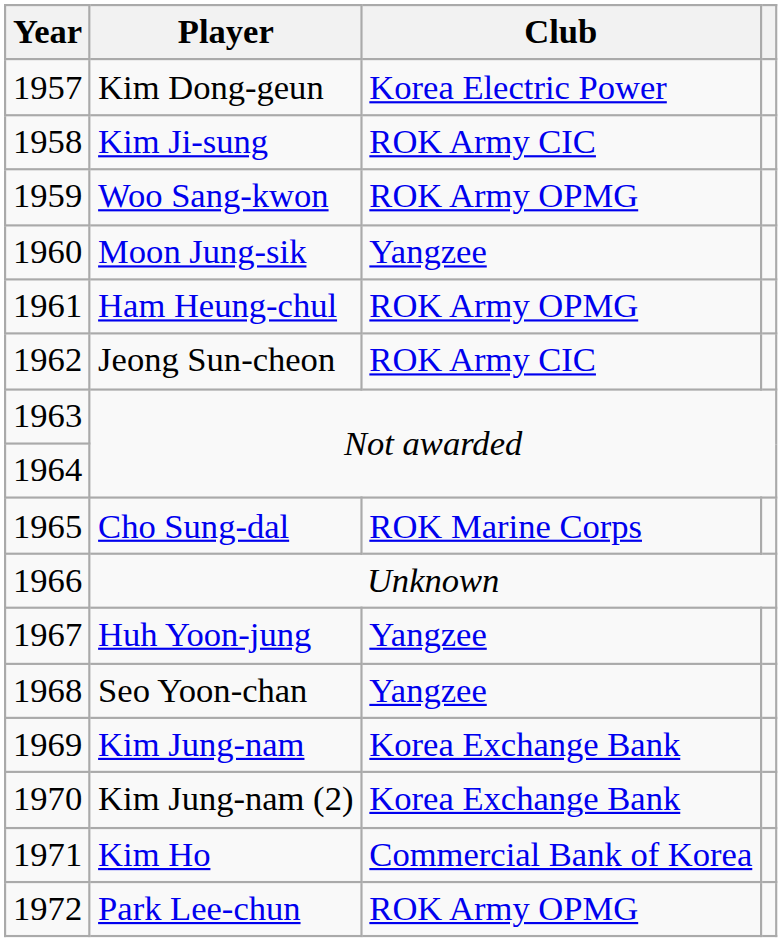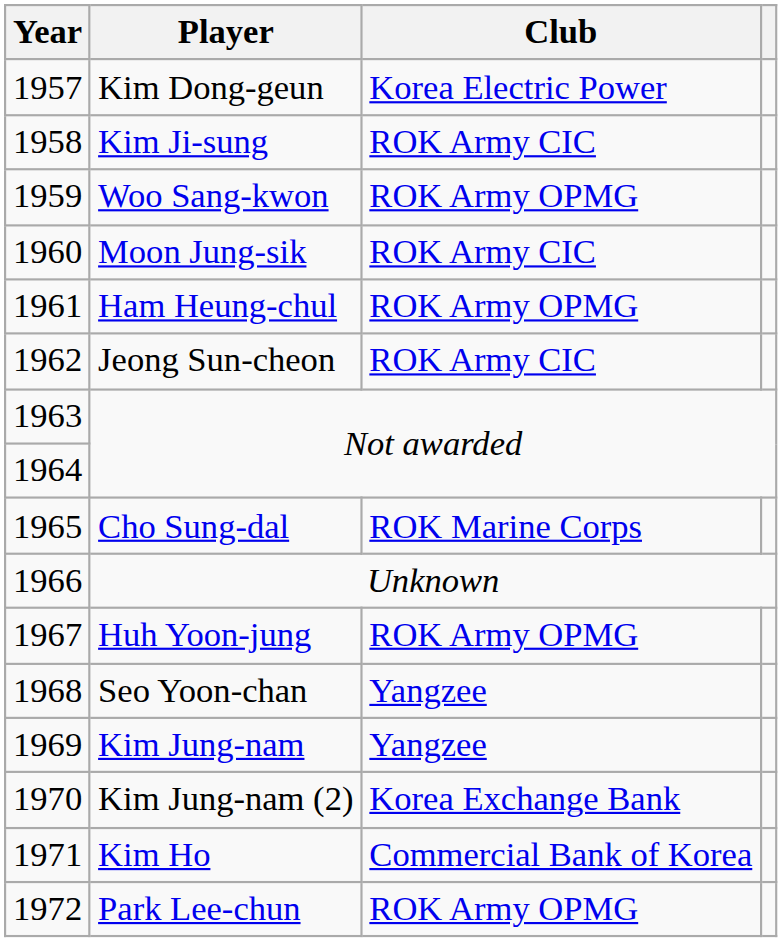 <table class="wikitable" style="text-align:left">
 <tr>
 <th>Year</th>
 <th>Player</th>
 <th>Club</th>
 <th></th>
 </tr>
 <tr>
 <td>1957</td>
 <td>Kim Dong-geun</td>
 <td> <a href='#'>Korea Electric Power</a></td>
 <td></td>
 </tr>
 <tr>
 <td>1958</td>
 <td><a href='#'>Kim Ji-sung</a></td>
 <td> <a href='#'>ROK Army CIC</a></td>
 <td></td>
 </tr>
 <tr>
 <td>1959</td>
 <td><a href='#'>Woo Sang-kwon</a></td>
 <td> <a href='#'>ROK Army OPMG</a></td>
 <td></td>
 </tr>
 <tr>
 <td>1960</td>
 <td><a href='#'>Moon Jung-sik</a></td>
-<td> <a href='#'>Yangzee</a></td>
+<td> <a href='#'>ROK Army CIC</a></td>
 <td></td>
 </tr>
 <tr>
 <td>1961</td>
 <td><a href='#'>Ham Heung-chul</a></td>
 <td> <a href='#'>ROK Army OPMG</a></td>
 <td></td>
 </tr>
 <tr>
 <td>1962</td>
 <td>Jeong Sun-cheon</td>
 <td> <a href='#'>ROK Army CIC</a></td>
 <td></td>
 </tr>
 <tr>
 <td>1963</td>
 <td rowspan="2" colspan="3" align="center"><em>Not awarded</em></td>
 </tr>
 <tr>
 <td>1964</td>
 </tr>
 <tr>
 <td>1965</td>
 <td><a href='#'>Cho Sung-dal</a></td>
 <td> <a href='#'>ROK Marine Corps</a></td>
 <td></td>
 </tr>
 <tr>
 <td>1966</td>
 <td colspan="3" align="center"><em>Unknown</em></td>
 </tr>
 <tr>
 <td>1967</td>
 <td><a href='#'>Huh Yoon-jung</a></td>
-<td> <a href='#'>Yangzee</a></td>
+<td> <a href='#'>ROK Army OPMG</a></td>
 <td></td>
 </tr>
 <tr>
 <td>1968</td>
 <td>Seo Yoon-chan</td>
 <td> <a href='#'>Yangzee</a></td>
 <td></td>
 </tr>
 <tr>
 <td>1969</td>
 <td><a href='#'>Kim Jung-nam</a></td>
-<td> <a href='#'>Korea Exchange Bank</a></td>
+<td> <a href='#'>Yangzee</a></td>
 <td></td>
 </tr>
 <tr>
 <td>1970</td>
 <td>Kim Jung-nam (2)</td>
 <td> <a href='#'>Korea Exchange Bank</a></td>
 <td></td>
 </tr>
 <tr>
 <td>1971</td>
 <td><a href='#'>Kim Ho</a></td>
 <td> <a href='#'>Commercial Bank of Korea</a></td>
 <td></td>
 </tr>
 <tr>
 <td>1972</td>
 <td><a href='#'>Park Lee-chun</a></td>
 <td> <a href='#'>ROK Army OPMG</a></td>
 <td></td>
 </tr>
 </table>
